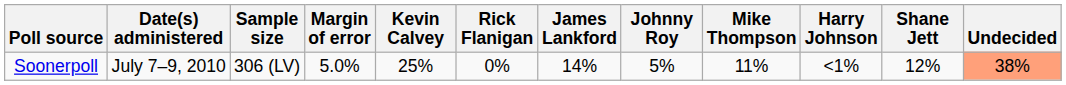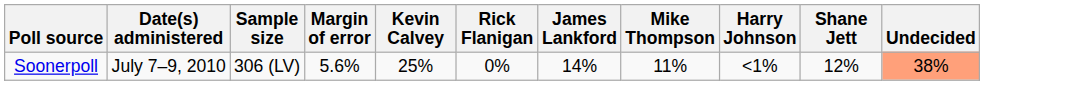 <table class="wikitable" style="font-size:90%;text-align:center;">
 <tr style="vertical-align:bottom">
 <th>Poll source</th>
 <th>Date(s)<br>administered</th>
 <th>Sample<br>size</th>
 <th>Margin<br>of error</th>
 <th style="width:60px;">Kevin<br>Calvey</th>
 <th style="width:60px;">Rick<br>Flanigan</th>
 <th style="width:60px;">James<br>Lankford</th>
-<th style="width:60px;">Johnny<br>Roy</th>
 <th style="width:60px;">Mike<br>Thompson</th>
 <th style="width:60px;">Harry<br>Johnson</th>
 <th style="width:60px;">Shane<br>Jett</th>
 <th>Undecided</th>
 </tr>
 <tr>
 <td><a href='#'>Soonerpoll</a></td>
 <td>July 7–9, 2010</td>
 <td>306 (LV)</td>
-<td>5.0%</td>
+<td>5.6%</td>
 <td>25%</td>
 <td>0%</td>
 <td>14%</td>
-<td>5%</td>
 <td>11%</td>
 <td><1%</td>
 <td>12%</td>
 <td style="background: lightsalmon;">38%</td>
 </tr>
 </table>
